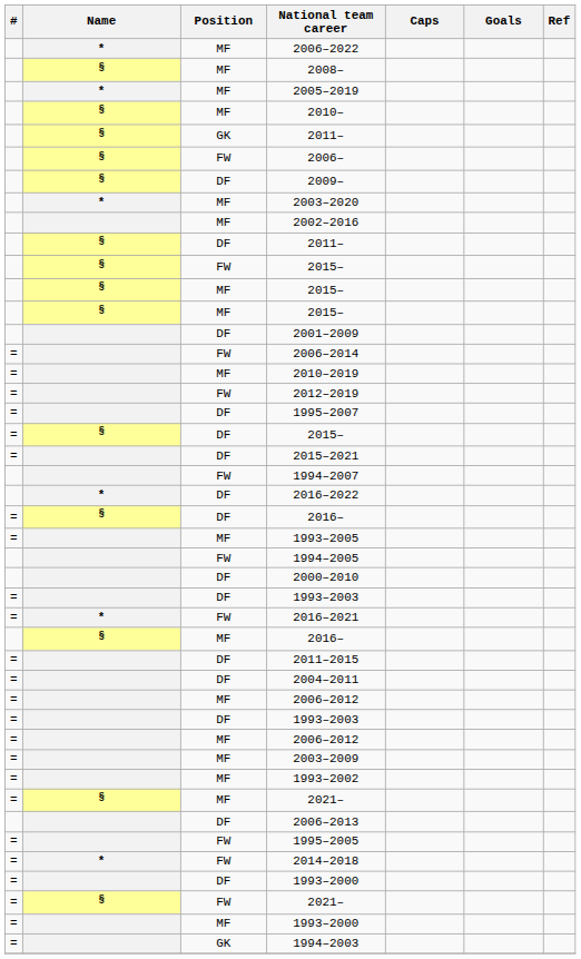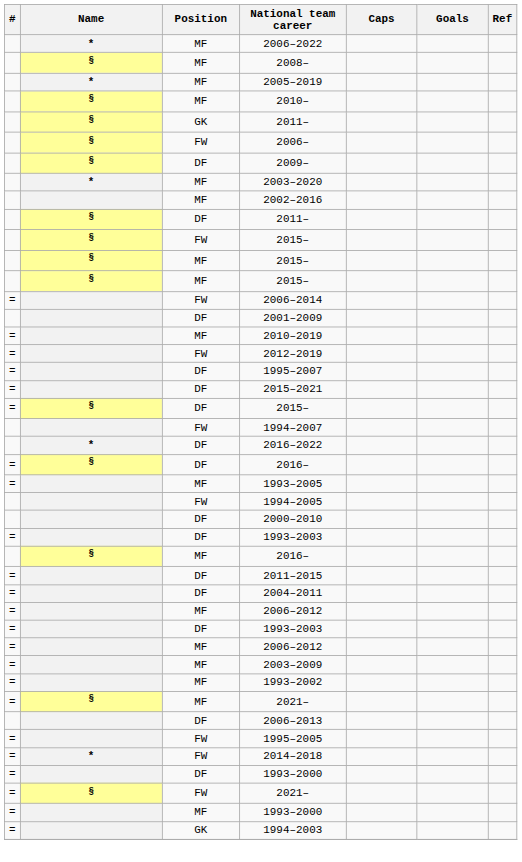 <table class="wikitable plainrowheaders sortable" style="text-align: center;">
 <tr>
 <th scope="col" width="2%">#</th>
 <th scope="col" width="20%">Name</th>
 <th scope="col" width="10%">Position</th>
 <th scope="col" width="15%">National team <br> career</th>
 <th scope="col" width="10%">Caps</th>
 <th scope="col" width="10%">Goals</th>
 <th scope="col" class="unsortable" width="2%">Ref</th>
 </tr>
 <tr>
 <td></td>
 <th scope="row"> *</th>
 <td>MF</td>
 <td>2006–2022</td>
 <td></td>
 <td></td>
 <td></td>
 </tr>
 <tr>
 <td></td>
 <th scope="row" style="background-color: #ffff99;"><sup>§</sup></th>
 <td>MF</td>
 <td>2008–</td>
 <td></td>
 <td></td>
 <td></td>
 </tr>
 <tr>
 <td></td>
 <th scope="row"> *</th>
 <td>MF</td>
 <td>2005–2019</td>
 <td></td>
 <td></td>
 <td></td>
 </tr>
 <tr>
 <td></td>
 <th scope="row" style="background-color: #ffff99;"><sup>§</sup></th>
 <td>MF</td>
 <td>2010–</td>
 <td></td>
 <td></td>
 <td></td>
 </tr>
 <tr>
 <td></td>
 <th scope="row" style="background-color: #ffff99;"><sup>§</sup></th>
 <td>GK</td>
 <td>2011–</td>
 <td></td>
 <td></td>
 <td></td>
 </tr>
 <tr>
 <td></td>
 <th scope="row" style="background-color: #ffff99;"><sup>§</sup></th>
 <td>FW</td>
 <td>2006–</td>
 <td></td>
 <td></td>
 <td></td>
 </tr>
 <tr>
 <td></td>
 <th scope="row" style="background-color: #ffff99;"><sup>§</sup></th>
 <td>DF</td>
 <td>2009–</td>
 <td></td>
 <td></td>
 <td></td>
 </tr>
 <tr>
 <td></td>
 <th scope="row"> *</th>
 <td>MF</td>
 <td>2003–2020</td>
 <td></td>
 <td></td>
 <td></td>
 </tr>
 <tr>
 <td></td>
 <th scope="row"></th>
 <td>MF</td>
 <td>2002–2016</td>
 <td></td>
 <td></td>
 <td></td>
 </tr>
 <tr>
 <td></td>
 <th scope="row" style="background-color: #ffff99;"><sup>§</sup></th>
 <td>DF</td>
 <td>2011–</td>
 <td></td>
 <td></td>
 <td></td>
 </tr>
 <tr>
 <td></td>
 <th scope="row" style="background-color: #ffff99;"><sup>§</sup></th>
 <td>FW</td>
 <td>2015–</td>
 <td></td>
 <td></td>
 <td></td>
 </tr>
 <tr>
 <td></td>
 <th scope="row" style="background-color: #ffff99;"><sup>§</sup></th>
 <td>MF</td>
 <td>2015–</td>
 <td></td>
 <td></td>
 <td></td>
 </tr>
 <tr>
 <td></td>
 <th scope="row" style="background-color: #ffff99;"><sup>§</sup></th>
 <td>MF</td>
 <td>2015–</td>
 <td></td>
 <td></td>
 <td></td>
 </tr>
 <tr>
-<td></td>
+<td>=</td>
 <th scope="row"></th>
-<td>DF</td>
-<td>2001–2009</td>
+<td>FW</td>
+<td>2006–2014</td>
 <td></td>
 <td></td>
 <td></td>
 </tr>
 <tr>
-<td>=</td>
+<td></td>
 <th scope="row"></th>
-<td>FW</td>
-<td>2006–2014</td>
+<td>DF</td>
+<td>2001–2009</td>
 <td></td>
 <td></td>
 <td></td>
 </tr>
 <tr>
 <td>=</td>
 <th scope="row"></th>
 <td>MF</td>
 <td>2010–2019</td>
 <td></td>
 <td></td>
 <td></td>
 </tr>
 <tr>
 <td>=</td>
 <th scope="row"></th>
 <td>FW</td>
 <td>2012–2019</td>
 <td></td>
 <td></td>
 <td></td>
 </tr>
 <tr>
 <td>=</td>
 <th scope="row"></th>
 <td>DF</td>
 <td>1995–2007</td>
 <td></td>
 <td></td>
 <td></td>
 </tr>
 <tr>
 <td>=</td>
-<th scope="row" style="background-color: #ffff99;"><sup>§</sup></th>
+<th scope="row"></th>
 <td>DF</td>
-<td>2015–</td>
+<td>2015–2021</td>
 <td></td>
 <td></td>
 <td></td>
 </tr>
 <tr>
 <td>=</td>
-<th scope="row"></th>
+<th scope="row" style="background-color: #ffff99;"><sup>§</sup></th>
 <td>DF</td>
-<td>2015–2021</td>
+<td>2015–</td>
 <td></td>
 <td></td>
 <td></td>
 </tr>
 <tr>
 <td></td>
 <th scope="row"></th>
 <td>FW</td>
 <td>1994–2007</td>
 <td></td>
 <td></td>
 <td></td>
 </tr>
 <tr>
 <td></td>
 <th scope="row"> *</th>
 <td>DF</td>
 <td>2016–2022</td>
 <td></td>
 <td></td>
 <td></td>
 </tr>
 <tr>
 <td>=</td>
 <th scope="row" style="background-color: #ffff99;"><sup>§</sup></th>
 <td>DF</td>
 <td>2016–</td>
 <td></td>
 <td></td>
 <td></td>
 </tr>
 <tr>
 <td>=</td>
 <th scope="row"></th>
 <td>MF</td>
 <td>1993–2005</td>
 <td></td>
 <td></td>
 <td></td>
 </tr>
 <tr>
 <td></td>
 <th scope="row"></th>
 <td>FW</td>
 <td>1994–2005</td>
 <td></td>
 <td></td>
 <td></td>
 </tr>
 <tr>
 <td></td>
 <th scope="row"></th>
 <td>DF</td>
 <td>2000–2010</td>
 <td></td>
 <td></td>
 <td></td>
 </tr>
 <tr>
 <td>=</td>
 <th scope="row"></th>
 <td>DF</td>
 <td>1993–2003</td>
-<td></td>
-<td></td>
-<td></td>
-</tr>
-<tr>
-<td>=</td>
-<th scope="row"> *</th>
-<td>FW</td>
-<td>2016–2021</td>
 <td></td>
 <td></td>
 <td></td>
 </tr>
 <tr>
 <td></td>
 <th scope="row" style="background-color: #ffff99;"><sup>§</sup></th>
 <td>MF</td>
 <td>2016–</td>
 <td></td>
 <td></td>
 <td></td>
 </tr>
 <tr>
 <td>=</td>
 <th scope="row"></th>
 <td>DF</td>
 <td>2011–2015</td>
 <td></td>
 <td></td>
 <td></td>
 </tr>
 <tr>
 <td>=</td>
 <th scope="row"></th>
 <td>DF</td>
 <td>2004–2011</td>
 <td></td>
 <td></td>
 <td></td>
 </tr>
 <tr>
 <td>=</td>
 <th scope="row"></th>
 <td>MF</td>
 <td>2006–2012</td>
 <td></td>
 <td></td>
 <td></td>
 </tr>
 <tr>
 <td>=</td>
 <th scope="row"></th>
 <td>DF</td>
 <td>1993–2003</td>
 <td></td>
 <td></td>
 <td></td>
 </tr>
 <tr>
 <td>=</td>
 <th scope="row"></th>
 <td>MF</td>
 <td>2006–2012</td>
 <td></td>
 <td></td>
 <td></td>
 </tr>
 <tr>
 <td>=</td>
 <th scope="row"></th>
 <td>MF</td>
 <td>2003–2009</td>
 <td></td>
 <td></td>
 <td></td>
 </tr>
 <tr>
 <td>=</td>
 <th scope="row"></th>
 <td>MF</td>
 <td>1993–2002</td>
 <td></td>
 <td></td>
 <td></td>
 </tr>
 <tr>
 <td>=</td>
 <th scope="row" style="background-color: #ffff99;"><sup>§</sup></th>
 <td>MF</td>
 <td>2021–</td>
 <td></td>
 <td></td>
 <td></td>
 </tr>
 <tr>
 <td></td>
 <th scope="row"></th>
 <td>DF</td>
 <td>2006–2013</td>
 <td></td>
 <td></td>
 <td></td>
 </tr>
 <tr>
 <td>=</td>
 <th scope="row"></th>
 <td>FW</td>
 <td>1995–2005</td>
 <td></td>
 <td></td>
 <td></td>
 </tr>
 <tr>
 <td>=</td>
 <th scope="row"> *</th>
 <td>FW</td>
 <td>2014–2018</td>
 <td></td>
 <td></td>
 <td></td>
 </tr>
 <tr>
 <td>=</td>
 <th scope="row"></th>
 <td>DF</td>
 <td>1993–2000</td>
 <td></td>
 <td></td>
 <td></td>
 </tr>
 <tr>
 <td>=</td>
 <th scope="row" style="background-color: #ffff99;"><sup>§</sup></th>
 <td>FW</td>
 <td>2021–</td>
 <td></td>
 <td></td>
 <td></td>
 </tr>
 <tr>
 <td>=</td>
 <th scope="row"></th>
 <td>MF</td>
 <td>1993–2000</td>
 <td></td>
 <td></td>
 <td></td>
 </tr>
 <tr>
 <td>=</td>
 <th scope="row"></th>
 <td>GK</td>
 <td>1994–2003</td>
 <td></td>
 <td></td>
 <td></td>
 </tr>
 <tr>
 </tr>
 </table>
